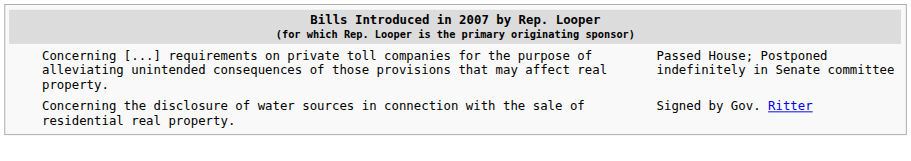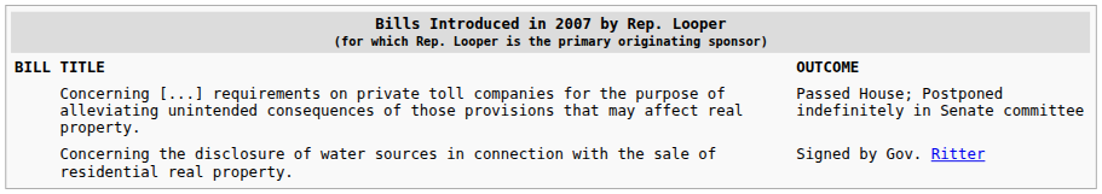 <table class="infobox" style="width:60%;" cellpadding="3px;">
 <tr>
 <th style="background:#DCDCDC;" colspan="3">Bills Introduced in 2007 by Rep. Looper<br><small>(for which Rep. Looper is the primary originating sponsor)</small></th>
+</tr>
+<tr style="font-weight:bold;">
+<td>BILL</td>
+<td>TITLE</td>
+<td>OUTCOME</td>
 </tr>
 <tr>
 <td>   </td>
 <td>Concerning [...] requirements on private toll companies for the purpose of alleviating unintended consequences of those provisions that may affect real property.</td>
 <td>Passed House; Postponed indefinitely in Senate committee</td>
 </tr>
 <tr>
 <td></td>
 <td>Concerning the disclosure of water sources in connection with the sale of residential real property.</td>
 <td>Signed by Gov. <a href='#'>Ritter</a></td>
 </tr>
 </table>
